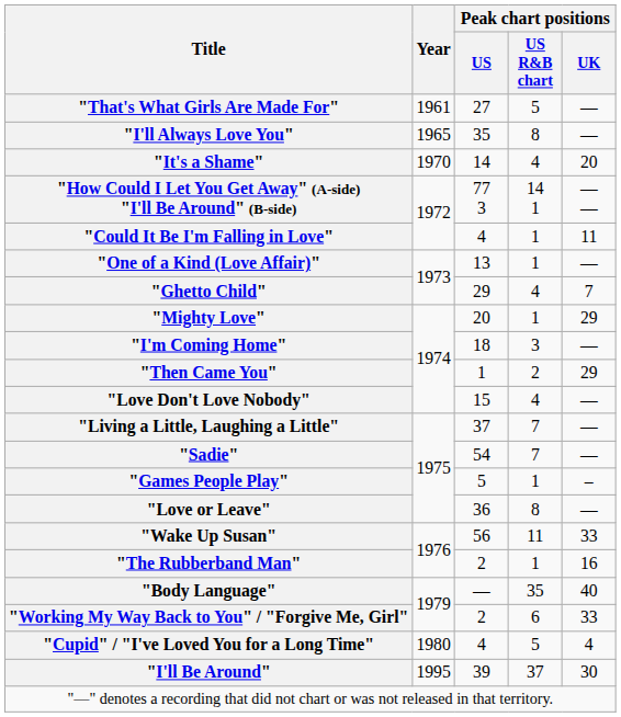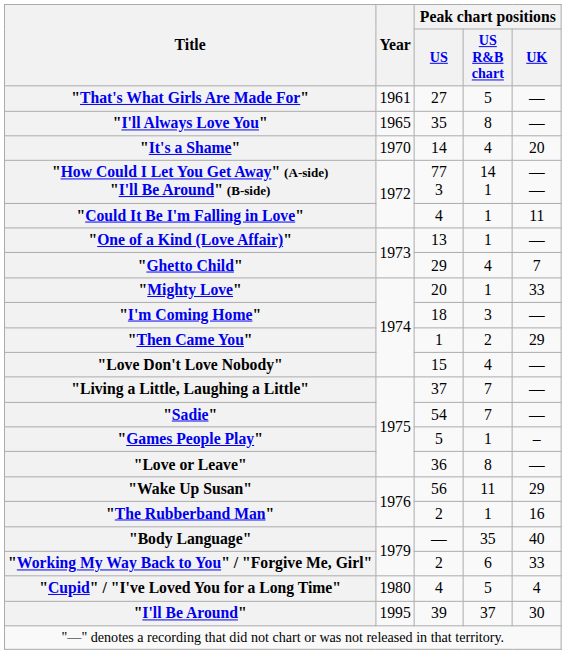 <table class="wikitable plainrowheaders" style="text-align:center;" border="1">
 <tr>
 <th scope="col" rowspan="2">Title</th>
 <th scope="col" rowspan="2">Year</th>
 <th scope="col" colspan="3">Peak chart positions</th>
 </tr>
 <tr>
 <th scope="col" style="width:3em;font-size:90%;"><a href='#'>US</a></th>
 <th scope="col" style="width:3em;font-size:90%;"><a href='#'>US R&B chart</a></th>
 <th scope="col" style="width:3em;font-size:90%;"><a href='#'>UK</a><br></th>
 </tr>
 <tr>
 <th scope="row">"<a href='#'>That's What Girls Are Made For</a>"</th>
 <td>1961</td>
 <td>27</td>
 <td>5</td>
 <td>—</td>
 </tr>
 <tr>
 <th scope="row">"<a href='#'>I'll Always Love You</a>"</th>
 <td>1965</td>
 <td>35</td>
 <td>8</td>
 <td>—</td>
 </tr>
 <tr>
 <th scope="row">"<a href='#'>It's a Shame</a>"</th>
 <td>1970</td>
 <td>14</td>
 <td>4</td>
 <td>20</td>
 </tr>
 <tr>
 <th scope="row">"<a href='#'>How Could I Let You Get Away</a>" <small>(A-side)</small><br>"<a href='#'>I'll Be Around</a>" <small>(B-side)</small></th>
 <td rowspan="2">1972</td>
 <td>77<br>3</td>
 <td>14<br>1</td>
 <td>—<br>—</td>
 </tr>
 <tr>
 <th scope="row">"<a href='#'>Could It Be I'm Falling in Love</a>"</th>
 <td>4</td>
 <td>1</td>
 <td>11</td>
 </tr>
 <tr>
 <th scope="row">"<a href='#'>One of a Kind (Love Affair)</a>"</th>
 <td rowspan="2">1973</td>
 <td>13</td>
 <td>1</td>
 <td>—</td>
 </tr>
 <tr>
 <th scope="row">"<a href='#'>Ghetto Child</a>"</th>
 <td>29</td>
 <td>4</td>
 <td>7</td>
 </tr>
 <tr>
 <th scope="row">"<a href='#'>Mighty Love</a>"</th>
 <td rowspan="4">1974</td>
 <td>20</td>
 <td>1</td>
-<td>29</td>
+<td>33</td>
 </tr>
 <tr>
 <th scope="row">"<a href='#'>I'm Coming Home</a>"</th>
 <td>18</td>
 <td>3</td>
 <td>—</td>
 </tr>
 <tr>
 <th scope="row">"<a href='#'>Then Came You</a>"<br></th>
 <td>1</td>
 <td>2</td>
 <td>29</td>
 </tr>
 <tr>
 <th scope="row">"Love Don't Love Nobody"</th>
 <td>15</td>
 <td>4</td>
 <td>—</td>
 </tr>
 <tr>
 <th scope="row">"Living a Little, Laughing a Little"</th>
 <td rowspan="4">1975</td>
 <td>37</td>
 <td>7</td>
 <td>—</td>
 </tr>
 <tr>
 <th scope="row">"<a href='#'>Sadie</a>"</th>
 <td>54</td>
 <td>7</td>
 <td>—</td>
 </tr>
 <tr>
 <th scope="row">"<a href='#'>Games People Play</a>"</th>
 <td>5</td>
 <td>1</td>
 <td>–</td>
 </tr>
 <tr>
 <th scope="row">"Love or Leave"</th>
 <td>36</td>
 <td>8</td>
 <td>—</td>
 </tr>
 <tr>
 <th scope="row">"Wake Up Susan"</th>
 <td rowspan="2">1976</td>
 <td>56</td>
 <td>11</td>
-<td>33</td>
+<td>29</td>
 </tr>
 <tr>
 <th scope="row">"<a href='#'>The Rubberband Man</a>"</th>
 <td>2</td>
 <td>1</td>
 <td>16</td>
 </tr>
 <tr>
 <th scope="row">"Body Language"</th>
 <td rowspan="2">1979</td>
 <td>—</td>
 <td>35</td>
 <td>40</td>
 </tr>
 <tr>
 <th scope="row">"<a href='#'>Working My Way Back to You</a>" / "Forgive Me, Girl"<br></th>
 <td>2</td>
 <td>6</td>
 <td>33</td>
 </tr>
 <tr>
 <th scope="row">"<a href='#'>Cupid</a>" / "I've Loved You for a Long Time"<br></th>
 <td>1980</td>
 <td>4</td>
 <td>5</td>
 <td>4</td>
 </tr>
 <tr>
 <th scope="row">"<a href='#'>I'll Be Around</a>"<br></th>
 <td>1995</td>
 <td>39</td>
 <td>37</td>
 <td>30</td>
 </tr>
 <tr>
 <td colspan="5" style="font-size:90%">"—" denotes a recording that did not chart or was not released in that territory.</td>
 </tr>
 </table>
